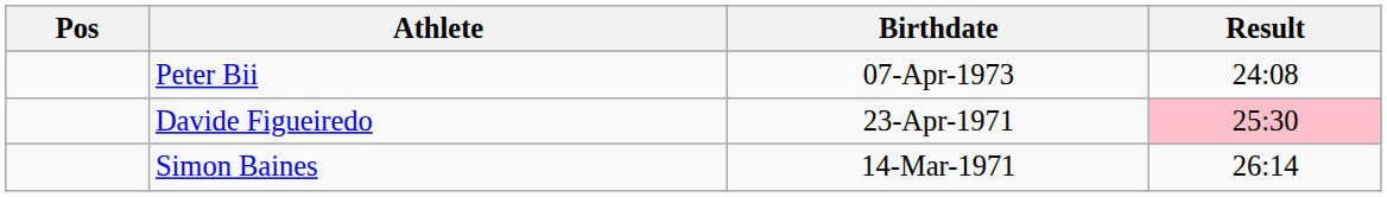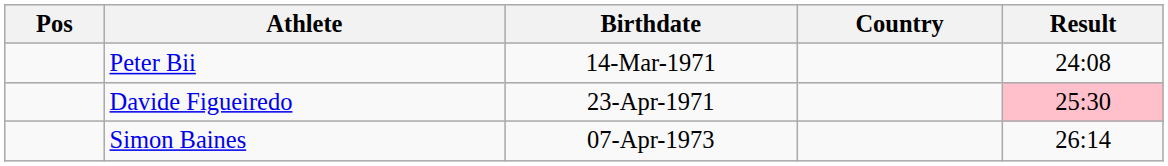 <table class="wikitable"  style="text-align:center; width:60%;">
 <tr>
 <th>Pos</th>
 <th>Athlete</th>
 <th>Birthdate</th>
+<th>Country</th>
 <th>Result</th>
 </tr>
 <tr>
 <td align=center></td>
 <td align=left><a href='#'>Peter Bii</a></td>
-<td>07-Apr-1973</td>
+<td>14-Mar-1971</td>
+<td align=left></td>
 <td>24:08</td>
 </tr>
 <tr>
 <td align=center></td>
 <td align=left><a href='#'>Davide Figueiredo</a></td>
 <td>23-Apr-1971</td>
+<td align=left></td>
 <td style="background: pink;">25:30</td>
 </tr>
 <tr>
 <td align=center></td>
 <td align=left><a href='#'>Simon Baines</a></td>
-<td>14-Mar-1971</td>
+<td>07-Apr-1973</td>
+<td align=left></td>
 <td>26:14</td>
 </tr>
 </table>
